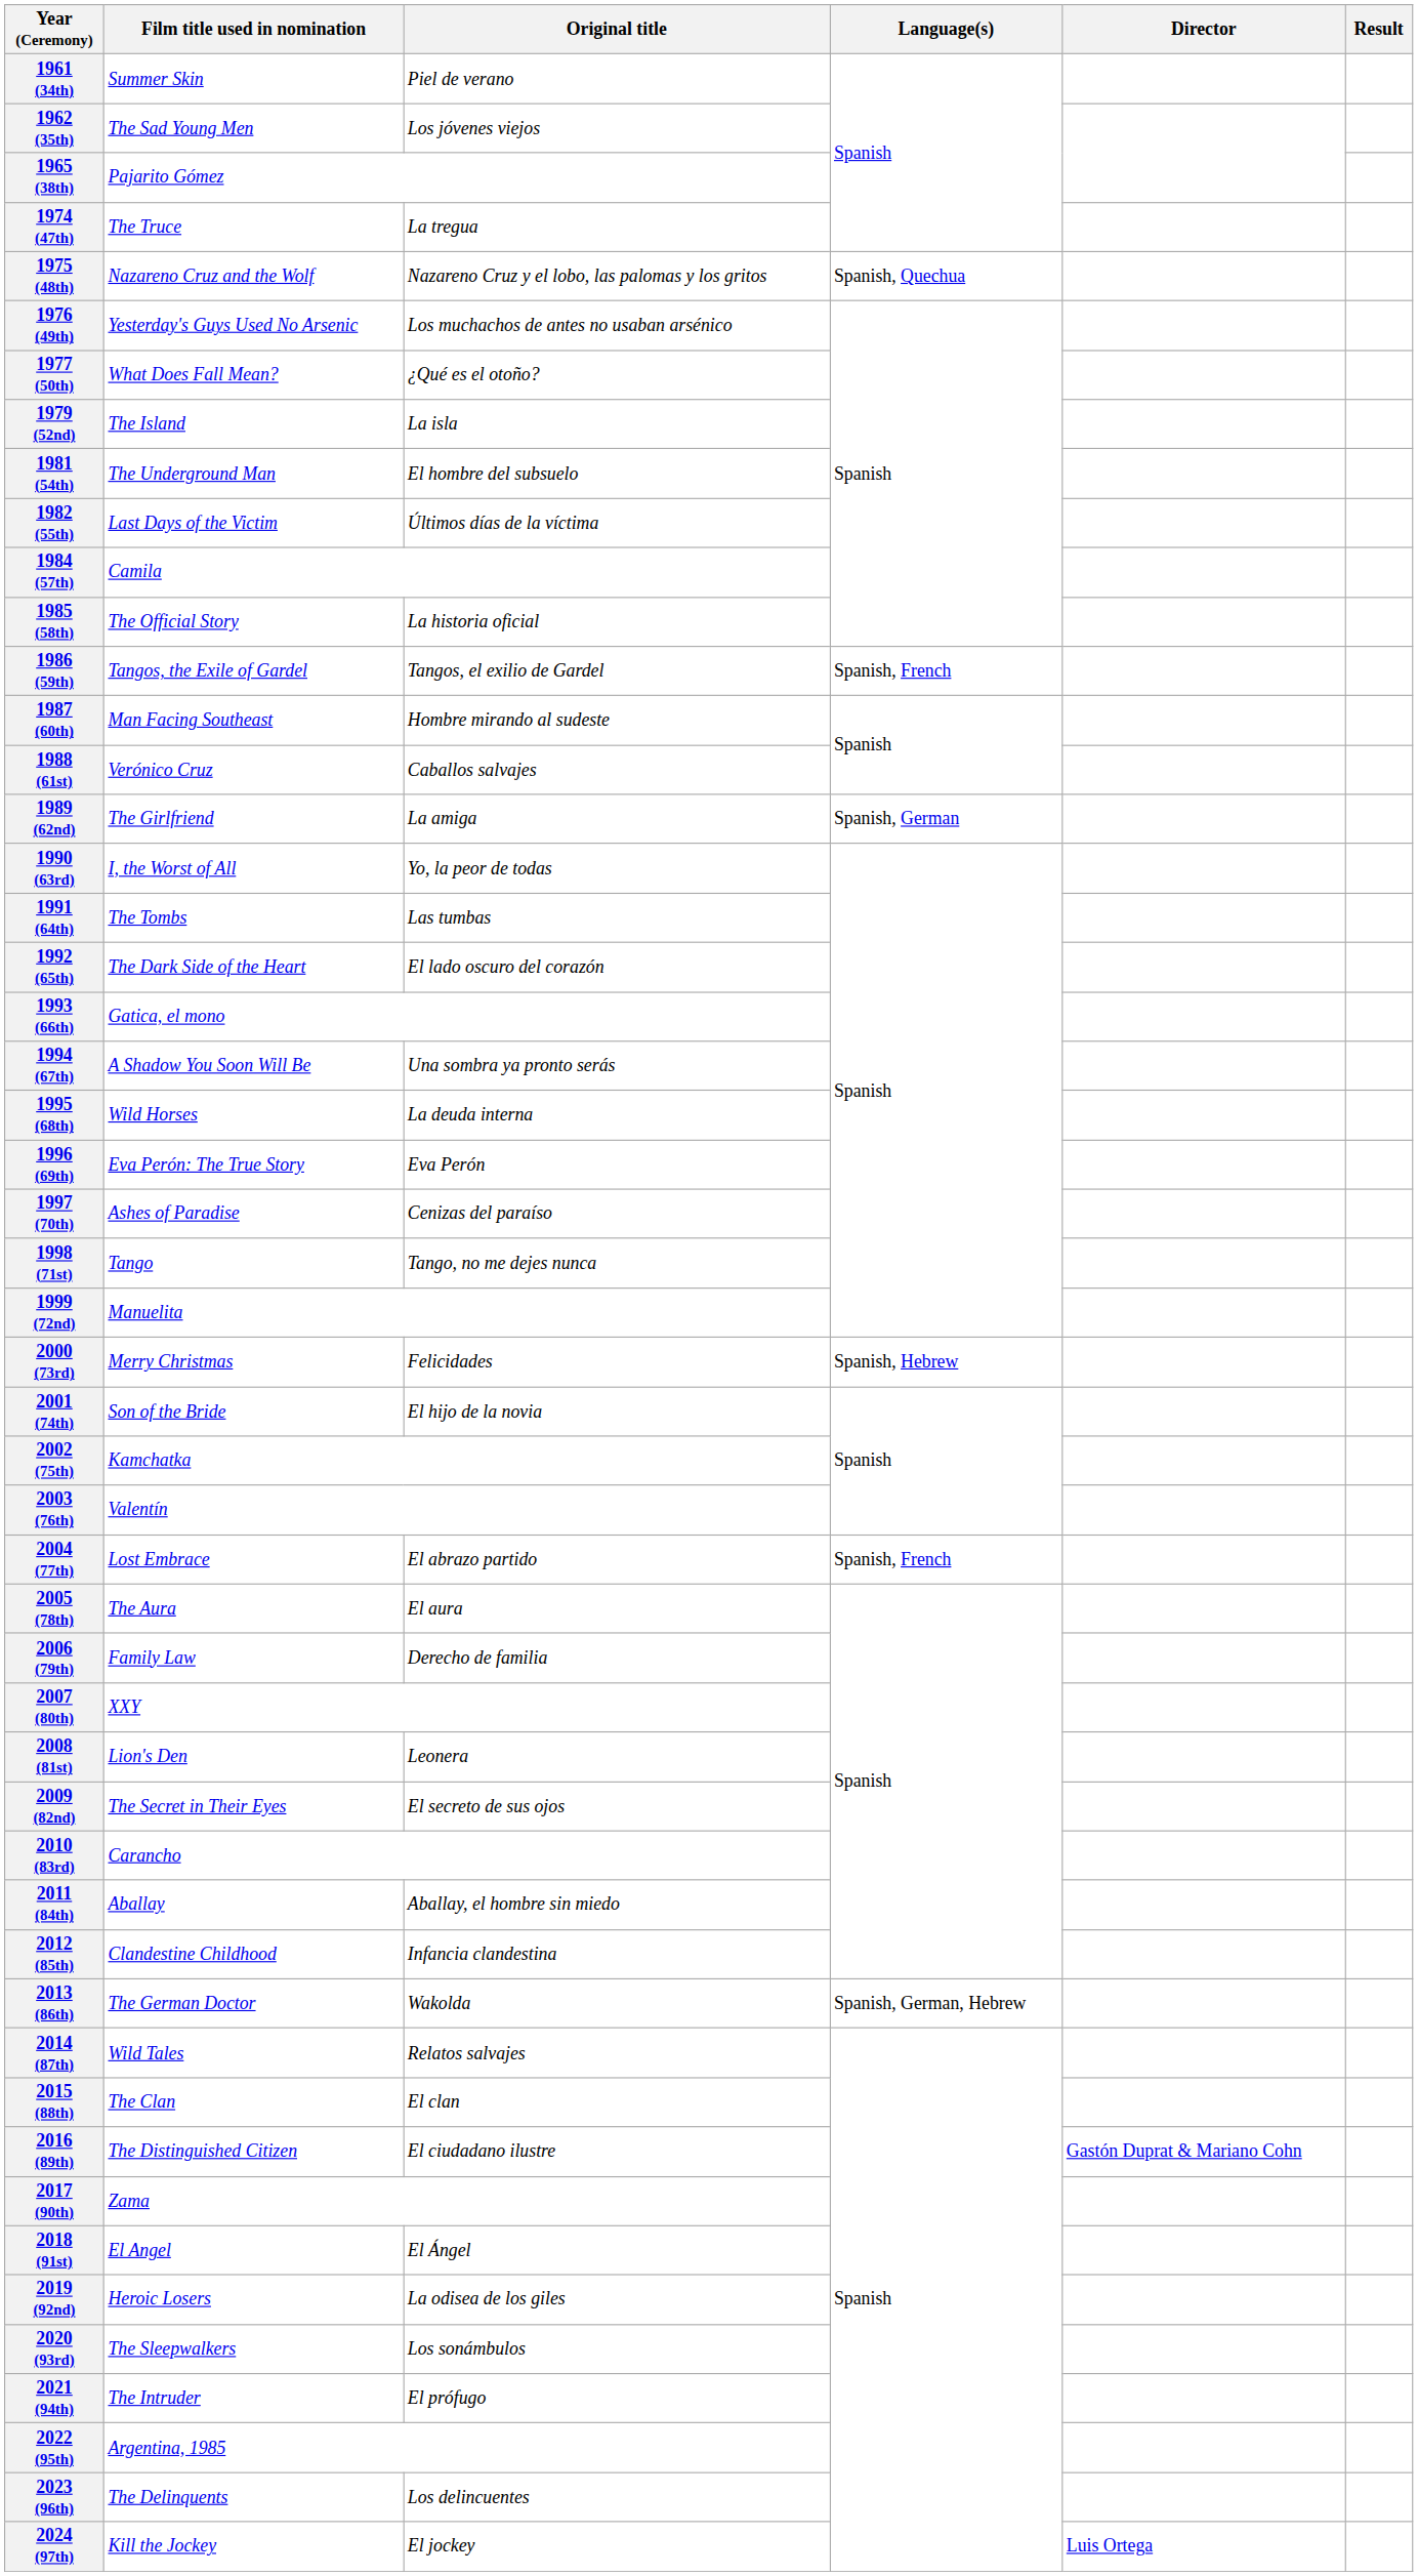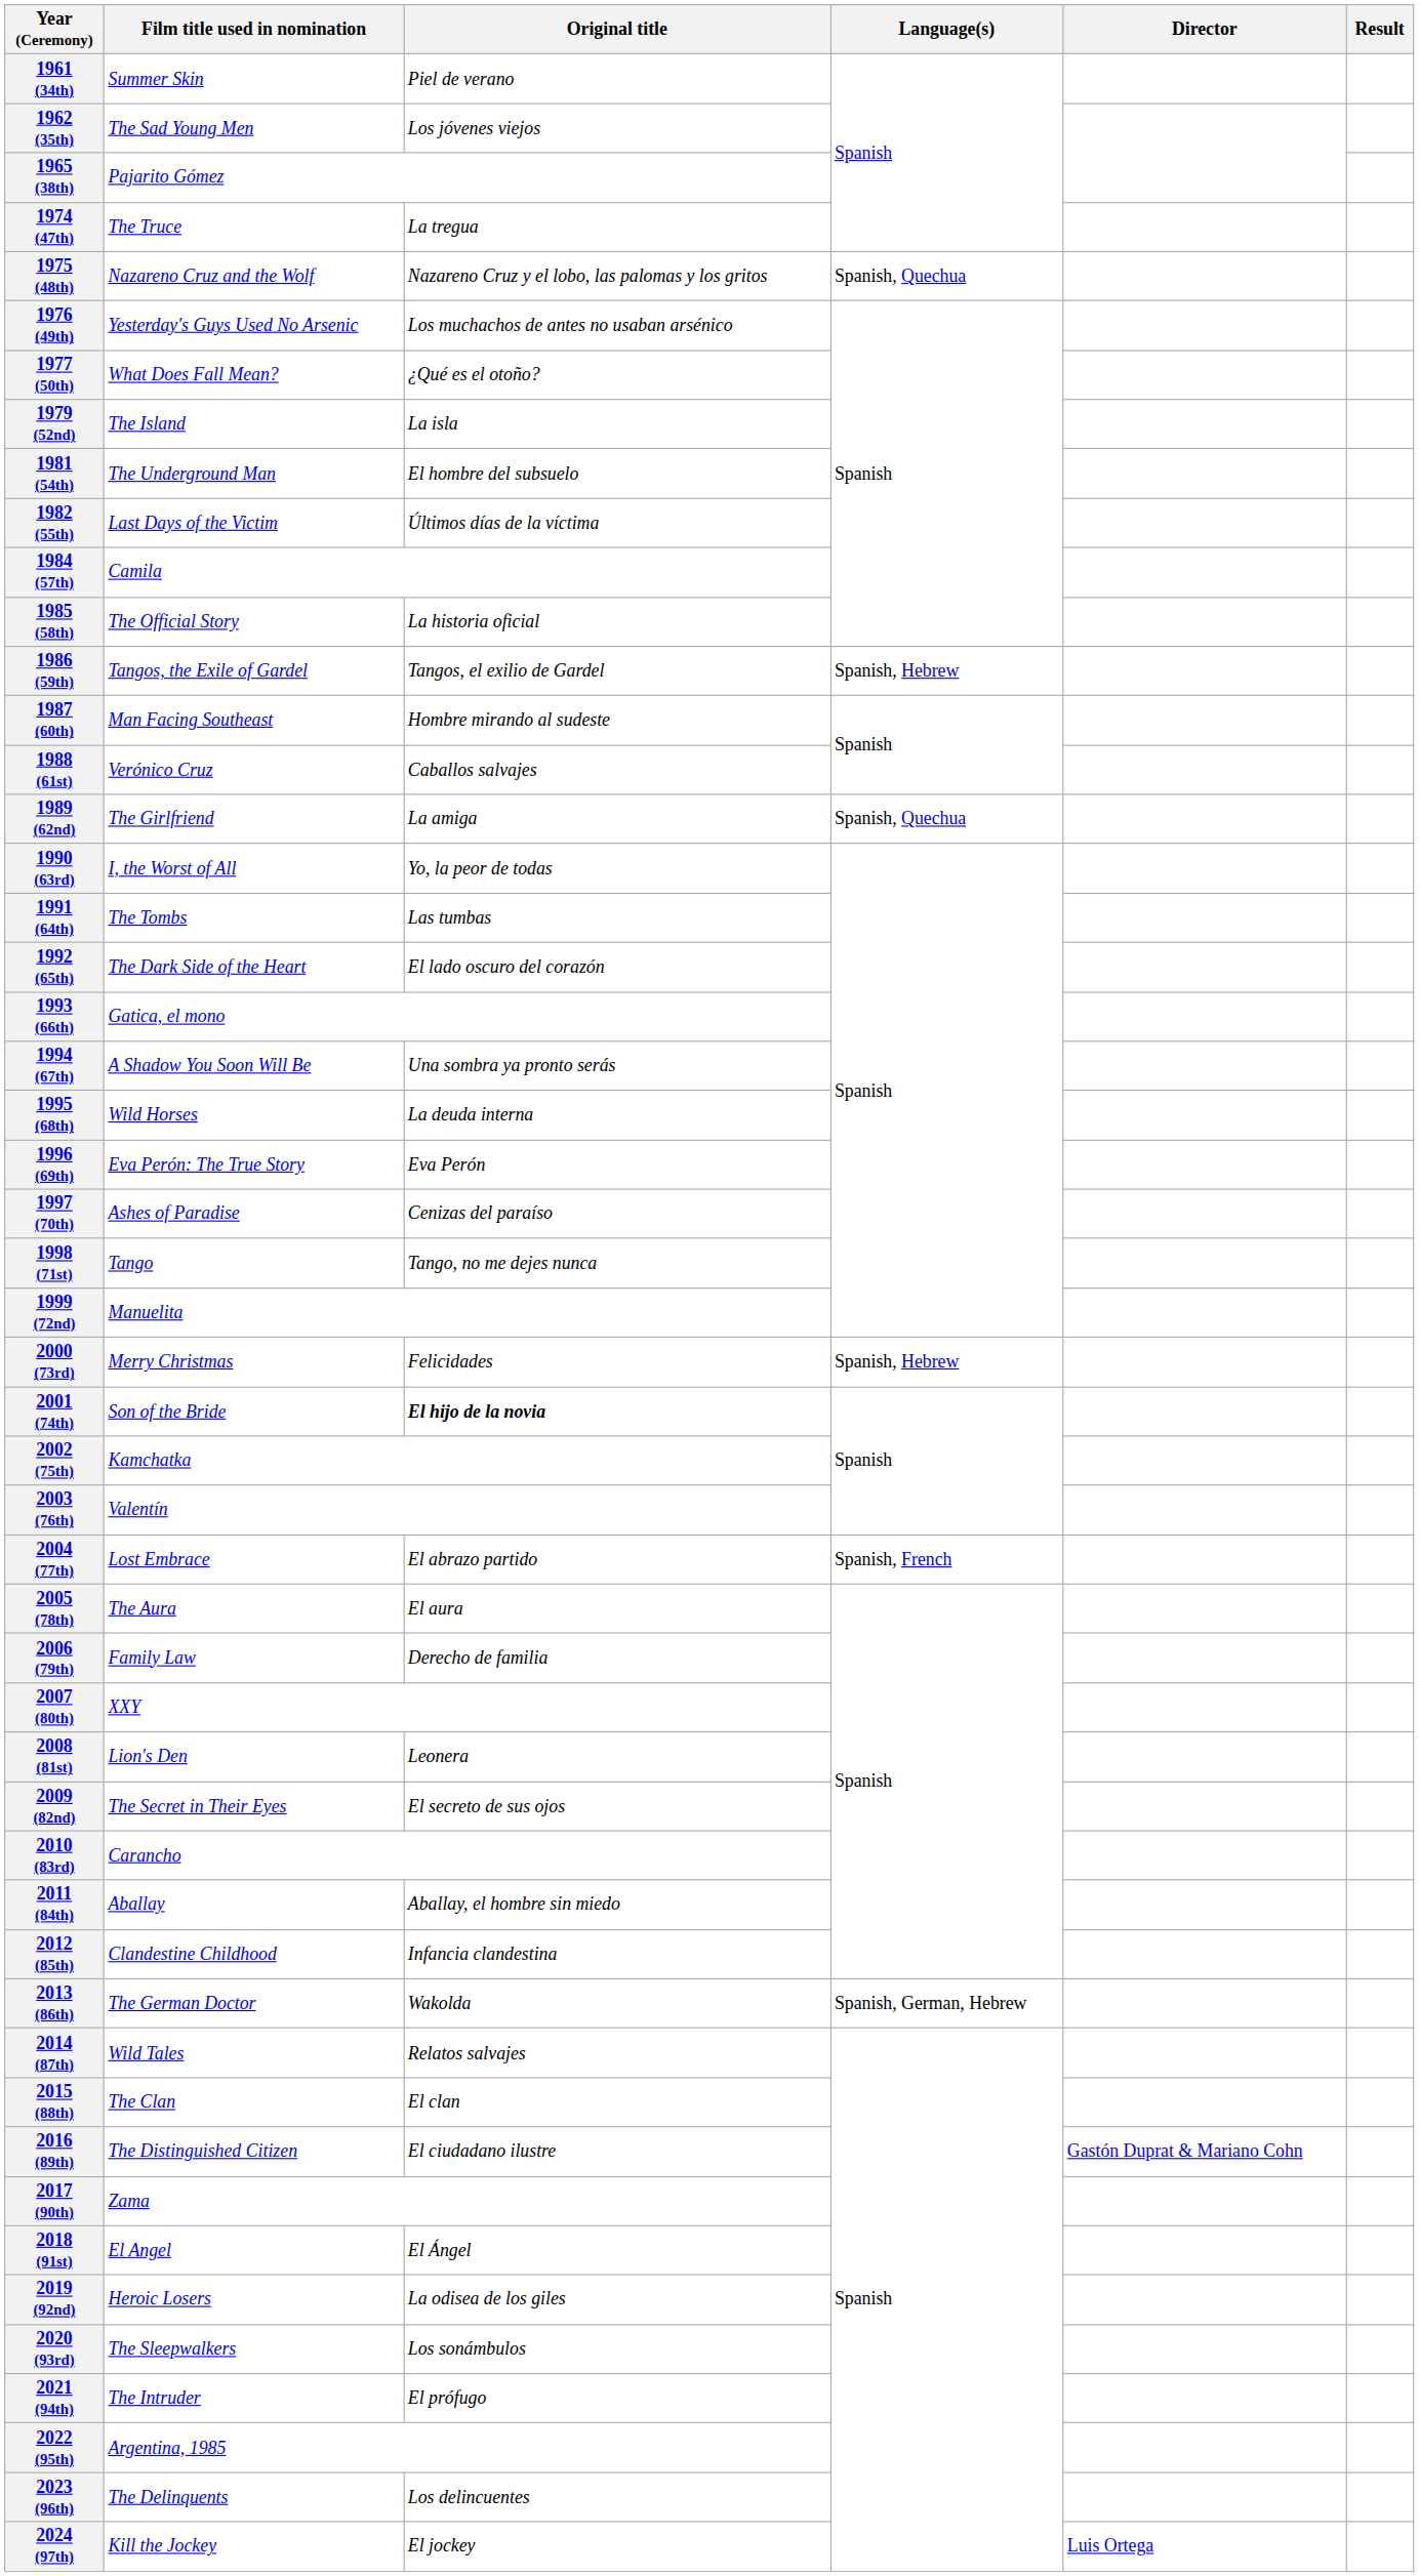 <table class="wikitable sortable" width="98%" style="background:#ffffff;">
 <tr>
 <th>Year<br><small>(Ceremony)</small></th>
 <th>Film title used in nomination</th>
 <th>Original title</th>
 <th>Language(s)</th>
 <th>Director</th>
 <th>Result</th>
 </tr>
 <tr>
 <th align="center"><a href='#'>1961</a><br><small><a href='#'>(34th)</a></small></th>
 <td><em><a href='#'>Summer Skin</a></em></td>
 <td><em>Piel de verano</em></td>
 <td rowspan="4"><a href='#'>Spanish</a></td>
 <td></td>
 <td></td>
 </tr>
 <tr>
 <th align="center"><a href='#'>1962</a><br><small><a href='#'>(35th)</a></small></th>
 <td><em><a href='#'>The Sad Young Men</a></em></td>
 <td><em>Los jóvenes viejos</em></td>
 <td rowspan="2"></td>
 <td></td>
 </tr>
 <tr>
 <th align="center"><a href='#'>1965</a><br><small><a href='#'>(38th)</a></small></th>
 <td colspan="2"><em><a href='#'>Pajarito Gómez</a></em></td>
 <td></td>
 </tr>
 <tr>
 <th align="center"><a href='#'>1974</a><br><small><a href='#'>(47th)</a></small></th>
 <td><em><a href='#'>The Truce</a></em></td>
 <td><em>La tregua</em></td>
 <td></td>
 <td></td>
 </tr>
 <tr>
 <th align="center"><a href='#'>1975</a><br><small><a href='#'>(48th)</a></small></th>
 <td><em><a href='#'>Nazareno Cruz and the Wolf</a></em></td>
 <td><em>Nazareno Cruz y el lobo, las palomas y los gritos</em></td>
 <td>Spanish, <a href='#'>Quechua</a></td>
 <td></td>
 <td></td>
 </tr>
 <tr>
 <th align="center"><a href='#'>1976</a><br><small><a href='#'>(49th)</a></small></th>
 <td><em><a href='#'>Yesterday's Guys Used No Arsenic</a></em></td>
 <td><em>Los muchachos de antes no usaban arsénico</em></td>
 <td rowspan="7">Spanish</td>
 <td></td>
 <td></td>
 </tr>
 <tr>
 <th align="center"><a href='#'>1977</a><br><small><a href='#'>(50th)</a></small></th>
 <td><em><a href='#'>What Does Fall Mean?</a></em></td>
 <td><em>¿Qué es el otoño?</em></td>
 <td></td>
 <td></td>
 </tr>
 <tr>
 <th align="center"><a href='#'>1979</a><br><small><a href='#'>(52nd)</a></small></th>
 <td><em><a href='#'>The Island</a></em></td>
 <td><em>La isla</em></td>
 <td></td>
 <td></td>
 </tr>
 <tr>
 <th align="center"><a href='#'>1981</a><br><small><a href='#'>(54th)</a></small></th>
 <td><em><a href='#'>The Underground Man</a></em></td>
 <td><em>El hombre del subsuelo</em></td>
 <td></td>
 <td></td>
 </tr>
 <tr>
 <th align="center"><a href='#'>1982</a><br><small><a href='#'>(55th)</a></small></th>
 <td><em><a href='#'>Last Days of the Victim</a></em></td>
 <td><em>Últimos días de la víctima</em></td>
 <td></td>
 <td></td>
 </tr>
 <tr>
 <th align="center"><a href='#'>1984</a><br><small><a href='#'>(57th)</a></small></th>
 <td colspan="2"><em><a href='#'>Camila</a></em></td>
 <td></td>
 <td></td>
 </tr>
 <tr>
 <th align="center"><a href='#'>1985</a><br><small><a href='#'>(58th)</a></small></th>
 <td><em><a href='#'>The Official Story</a></em></td>
 <td><em>La historia oficial</em></td>
 <td></td>
 <td></td>
 </tr>
 <tr>
 <th align="center"><a href='#'>1986</a><br><small><a href='#'>(59th)</a></small></th>
 <td><em><a href='#'>Tangos, the Exile of Gardel</a></em></td>
 <td><em>Tangos, el exilio de Gardel</em></td>
-<td>Spanish, <a href='#'>French</a></td>
+<td>Spanish, <a href='#'>Hebrew</a></td>
 <td></td>
 <td></td>
 </tr>
 <tr>
 <th align="center"><a href='#'>1987</a><br><small><a href='#'>(60th)</a></small></th>
 <td><em><a href='#'>Man Facing Southeast</a></em></td>
 <td><em>Hombre mirando al sudeste</em></td>
 <td rowspan="2">Spanish</td>
 <td></td>
 <td></td>
 </tr>
 <tr>
 <th align="center"><a href='#'>1988</a><br><small><a href='#'>(61st)</a></small></th>
 <td><em><a href='#'>Verónico Cruz</a></em></td>
 <td><em>Caballos salvajes</em></td>
 <td></td>
 <td></td>
 </tr>
 <tr>
 <th align="center"><a href='#'>1989</a><br><small><a href='#'>(62nd)</a></small></th>
 <td><em><a href='#'>The Girlfriend</a></em></td>
 <td><em>La amiga</em></td>
-<td>Spanish, <a href='#'>German</a></td>
+<td>Spanish, <a href='#'>Quechua</a></td>
 <td></td>
 <td></td>
 </tr>
 <tr>
 <th align="center"><a href='#'>1990</a><br><small><a href='#'>(63rd)</a></small></th>
 <td><em><a href='#'>I, the Worst of All</a></em></td>
 <td><em>Yo, la peor de todas</em></td>
 <td rowspan="10">Spanish</td>
 <td></td>
 <td></td>
 </tr>
 <tr>
 <th align="center"><a href='#'>1991</a><br><small><a href='#'>(64th)</a></small></th>
 <td><em><a href='#'>The Tombs</a></em></td>
 <td><em>Las tumbas</em></td>
 <td></td>
 <td></td>
 </tr>
 <tr>
 <th align="center"><a href='#'>1992</a><br><small><a href='#'>(65th)</a></small></th>
 <td><em><a href='#'>The Dark Side of the Heart</a></em></td>
 <td><em>El lado oscuro del corazón</em></td>
 <td></td>
 <td><br></td>
 </tr>
 <tr>
 <th align="center"><a href='#'>1993</a><br><small><a href='#'>(66th)</a></small></th>
 <td colspan="2"><em><a href='#'>Gatica, el mono</a></em></td>
 <td></td>
 <td></td>
 </tr>
 <tr>
 <th align="center"><a href='#'>1994</a><br><small><a href='#'>(67th)</a></small></th>
 <td><em><a href='#'>A Shadow You Soon Will Be</a></em></td>
 <td><em>Una sombra ya pronto serás</em></td>
 <td></td>
 <td></td>
 </tr>
 <tr>
 <th align="center"><a href='#'>1995</a><br><small><a href='#'>(68th)</a></small></th>
 <td><em><a href='#'>Wild Horses</a></em></td>
 <td><em>La deuda interna</em></td>
 <td></td>
 <td></td>
 </tr>
 <tr>
 <th align="center"><a href='#'>1996</a><br><small><a href='#'>(69th)</a></small></th>
 <td><em><a href='#'>Eva Perón: The True Story</a></em></td>
 <td><em>Eva Perón</em></td>
 <td></td>
 <td></td>
 </tr>
 <tr>
 <th align="center"><a href='#'>1997</a><br><small><a href='#'>(70th)</a></small></th>
 <td><em><a href='#'>Ashes of Paradise</a></em></td>
 <td><em>Cenizas del paraíso</em></td>
 <td></td>
 <td></td>
 </tr>
 <tr>
 <th align="center"><a href='#'>1998</a><br><small><a href='#'>(71st)</a></small></th>
 <td><em><a href='#'>Tango</a></em></td>
 <td><em>Tango, no me dejes nunca</em></td>
 <td></td>
 <td></td>
 </tr>
 <tr>
 <th align="center"><a href='#'>1999</a><br><small><a href='#'>(72nd)</a></small></th>
 <td colspan="2"><em><a href='#'>Manuelita</a></em></td>
 <td></td>
 <td></td>
 </tr>
 <tr>
 <th align="center"><a href='#'>2000</a><br><small><a href='#'>(73rd)</a></small></th>
 <td><em><a href='#'>Merry Christmas</a></em></td>
 <td><em>Felicidades</em></td>
 <td>Spanish, <a href='#'>Hebrew</a></td>
 <td></td>
 <td></td>
 </tr>
 <tr>
 <th align="center"><a href='#'>2001</a><br><small><a href='#'>(74th)</a></small></th>
 <td><em><a href='#'>Son of the Bride</a></em></td>
-<td><em>El hijo de la novia</em></td>
+<td><strong><em>El hijo de la novia</em></strong></td>
 <td rowspan="3">Spanish</td>
 <td></td>
 <td></td>
 </tr>
 <tr>
 <th align="center"><a href='#'>2002</a><br><small><a href='#'>(75th)</a></small></th>
 <td colspan="2"><em><a href='#'>Kamchatka</a></em></td>
 <td></td>
 <td></td>
 </tr>
 <tr>
 <th align="center"><a href='#'>2003</a><br><small><a href='#'>(76th)</a></small></th>
 <td colspan="2"><em><a href='#'>Valentín</a></em></td>
 <td></td>
 <td></td>
 </tr>
 <tr>
 <th align="center"><a href='#'>2004</a><br><small><a href='#'>(77th)</a></small></th>
 <td><em><a href='#'>Lost Embrace</a></em></td>
 <td><em>El abrazo partido</em></td>
 <td>Spanish, <a href='#'>French</a></td>
 <td></td>
 <td></td>
 </tr>
 <tr>
 <th align="center"><a href='#'>2005</a><br><small><a href='#'>(78th)</a></small></th>
 <td><em><a href='#'>The Aura</a></em></td>
 <td><em>El aura</em></td>
 <td rowspan="8">Spanish</td>
 <td></td>
 <td></td>
 </tr>
 <tr>
 <th align="center"><a href='#'>2006</a><br><small><a href='#'>(79th)</a></small></th>
 <td><em><a href='#'>Family Law</a></em></td>
 <td><em>Derecho de familia</em></td>
 <td></td>
 <td></td>
 </tr>
 <tr>
 <th align="center"><a href='#'>2007</a><br><small><a href='#'>(80th)</a></small></th>
 <td colspan="2"><em><a href='#'>XXY</a></em></td>
 <td></td>
 <td></td>
 </tr>
 <tr>
 <th align="center"><a href='#'>2008</a><br><small><a href='#'>(81st)</a></small></th>
 <td><em><a href='#'>Lion's Den</a></em></td>
 <td><em>Leonera</em></td>
 <td></td>
 <td></td>
 </tr>
 <tr>
 <th align="center"><a href='#'>2009</a><br><small><a href='#'>(82nd)</a></small></th>
 <td><em><a href='#'>The Secret in Their Eyes</a></em></td>
 <td><em>El secreto de sus ojos</em></td>
 <td></td>
 <td></td>
 </tr>
 <tr>
 <th align="center"><a href='#'>2010</a><br><small><a href='#'>(83rd)</a></small></th>
 <td colspan="2"><em><a href='#'>Carancho</a></em></td>
 <td></td>
 <td></td>
 </tr>
 <tr>
 <th align="center"><a href='#'>2011</a><br><small><a href='#'>(84th)</a></small></th>
 <td><em><a href='#'>Aballay</a></em></td>
 <td><em>Aballay, el hombre sin miedo</em></td>
 <td></td>
 <td></td>
 </tr>
 <tr>
 <th align="center"><a href='#'>2012</a><br><small><a href='#'>(85th)</a></small></th>
 <td><em><a href='#'>Clandestine Childhood</a></em></td>
 <td><em>Infancia clandestina</em></td>
 <td></td>
 <td></td>
 </tr>
 <tr>
 <th align="center"><a href='#'>2013</a><br><small><a href='#'>(86th)</a></small></th>
 <td><em><a href='#'>The German Doctor</a></em></td>
 <td><em>Wakolda</em></td>
 <td>Spanish, German, Hebrew</td>
 <td></td>
 <td></td>
 </tr>
 <tr>
 <th align="center"><a href='#'>2014</a><br><small><a href='#'>(87th)</a></small></th>
 <td><em><a href='#'>Wild Tales</a></em></td>
 <td><em>Relatos salvajes</em></td>
 <td rowspan="11">Spanish</td>
 <td></td>
 <td></td>
 </tr>
 <tr>
 <th align="center"><a href='#'>2015</a><br><small><a href='#'>(88th)</a></small></th>
 <td><em><a href='#'>The Clan</a></em></td>
 <td><em>El clan</em></td>
 <td></td>
 <td></td>
 </tr>
 <tr>
 <th align="center"><a href='#'>2016</a><br><small><a href='#'>(89th)</a></small></th>
 <td><em><a href='#'>The Distinguished Citizen</a></em></td>
 <td><em>El ciudadano ilustre</em></td>
 <td><a href='#'>Gastón Duprat & Mariano Cohn</a></td>
 <td></td>
 </tr>
 <tr>
 <th align="center"><a href='#'>2017</a><br><small><a href='#'>(90th)</a></small></th>
 <td colspan="2"><em><a href='#'>Zama</a></em></td>
 <td></td>
 <td></td>
 </tr>
 <tr>
 <th align="center"><a href='#'>2018</a><br><small><a href='#'>(91st)</a></small></th>
 <td><em><a href='#'>El Angel</a></em></td>
 <td><em>El Ángel</em></td>
 <td></td>
 <td></td>
 </tr>
 <tr>
 <th align="center"><a href='#'>2019</a><br><small><a href='#'>(92nd)</a></small></th>
 <td><em><a href='#'>Heroic Losers</a></em></td>
 <td><em>La odisea de los giles</em></td>
 <td></td>
 <td></td>
 </tr>
 <tr>
 <th align="center"><a href='#'>2020</a><br><small><a href='#'>(93rd)</a></small></th>
 <td><em><a href='#'>The Sleepwalkers</a></em></td>
 <td><em>Los sonámbulos</em></td>
 <td></td>
 <td></td>
 </tr>
 <tr>
 <th align="center"><a href='#'>2021</a><br><small><a href='#'>(94th)</a></small></th>
 <td><em><a href='#'>The Intruder</a></em></td>
 <td><em>El prófugo</em></td>
 <td></td>
 <td></td>
 </tr>
 <tr>
 <th align="center"><a href='#'>2022</a><br><small><a href='#'>(95th)</a></small></th>
 <td colspan="2"><em><a href='#'>Argentina, 1985</a></em></td>
 <td></td>
 <td></td>
 </tr>
 <tr>
 <th align="center"><a href='#'>2023</a><br><small><a href='#'>(96th)</a></small></th>
 <td><em><a href='#'>The Delinquents</a></em></td>
 <td><em>Los delincuentes</em></td>
 <td></td>
 <td></td>
 </tr>
 <tr>
 <th align="center"><a href='#'>2024</a><br><small><a href='#'>(97th)</a></small></th>
 <td><em><a href='#'>Kill the Jockey</a></em></td>
 <td><em>El jockey</em></td>
 <td><a href='#'>Luis Ortega</a></td>
 <td></td>
 </tr>
 </table>
